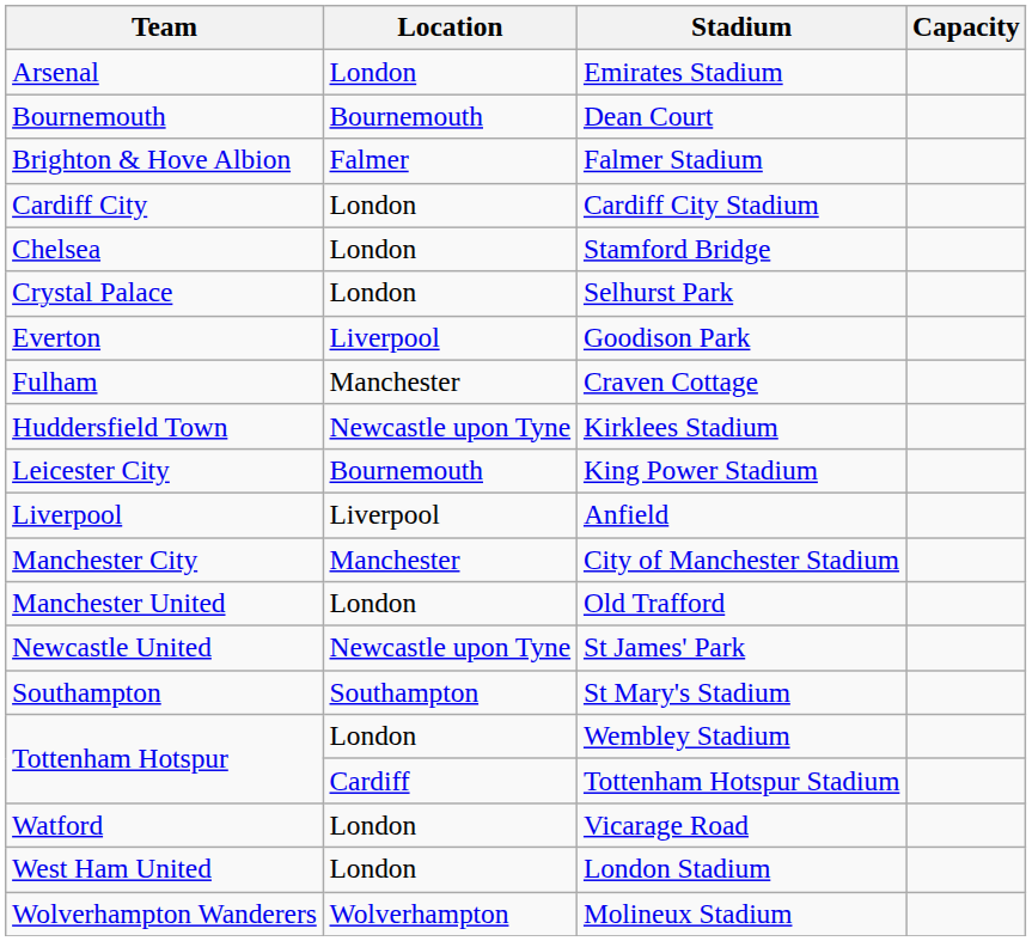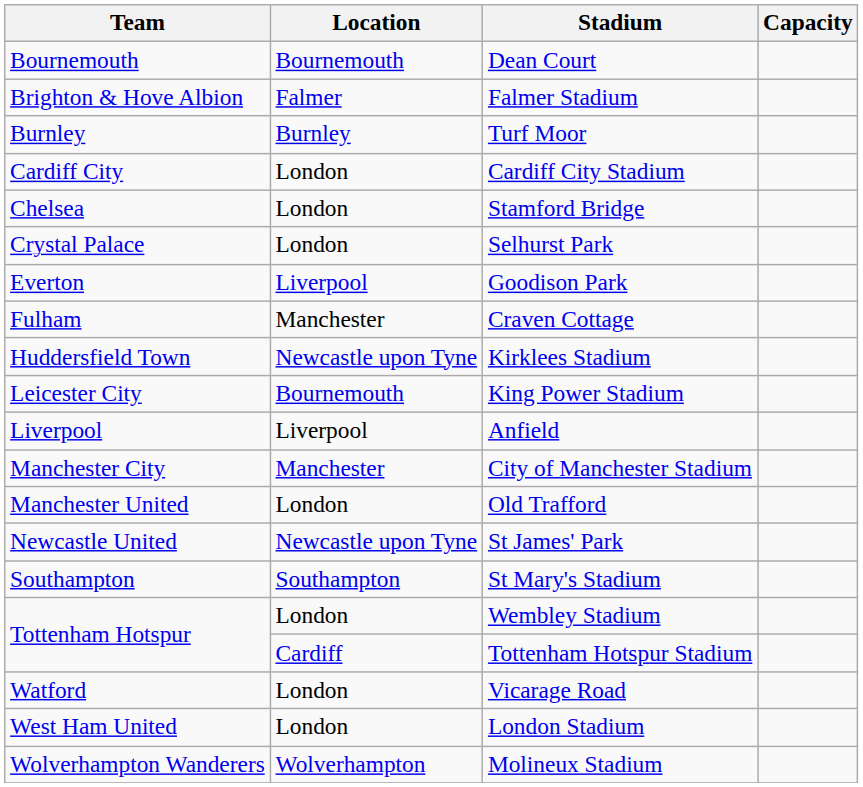 <table class="wikitable sortable">
 <tr>
 <th>Team</th>
 <th>Location</th>
 <th>Stadium</th>
 <th>Capacity</th>
-</tr>
-<tr>
-<td><a href='#'>Arsenal</a></td>
-<td><a href='#'>London</a> </td>
-<td><a href='#'>Emirates Stadium</a></td>
-<td style="text-align:center"></td>
 </tr>
 <tr>
 <td><a href='#'>Bournemouth</a></td>
 <td><a href='#'>Bournemouth</a></td>
 <td><a href='#'>Dean Court</a></td>
 <td style="text-align:center"></td>
 </tr>
 <tr>
 <td><a href='#'>Brighton & Hove Albion</a></td>
 <td><a href='#'>Falmer</a></td>
 <td><a href='#'>Falmer Stadium</a></td>
+<td style="text-align:center"></td>
+</tr>
+<tr>
+<td><a href='#'>Burnley</a></td>
+<td><a href='#'>Burnley</a></td>
+<td><a href='#'>Turf Moor</a></td>
 <td style="text-align:center"></td>
 </tr>
 <tr>
 <td><a href='#'>Cardiff City</a></td>
 <td>London </td>
 <td><a href='#'>Cardiff City Stadium</a></td>
 <td style="text-align:center"></td>
 </tr>
 <tr>
 <td><a href='#'>Chelsea</a></td>
 <td>London </td>
 <td><a href='#'>Stamford Bridge</a></td>
 <td style="text-align:center"></td>
 </tr>
 <tr>
 <td><a href='#'>Crystal Palace</a></td>
 <td>London </td>
 <td><a href='#'>Selhurst Park</a></td>
 <td style="text-align:center"></td>
 </tr>
 <tr>
 <td><a href='#'>Everton</a></td>
 <td><a href='#'>Liverpool</a> </td>
 <td><a href='#'>Goodison Park</a></td>
 <td style="text-align:center"></td>
 </tr>
 <tr>
 <td><a href='#'>Fulham</a></td>
 <td>Manchester </td>
 <td><a href='#'>Craven Cottage</a></td>
 <td style="text-align:center"></td>
 </tr>
 <tr>
 <td><a href='#'>Huddersfield Town</a></td>
 <td><a href='#'>Newcastle upon Tyne</a></td>
 <td><a href='#'>Kirklees Stadium</a></td>
 <td style="text-align:center"></td>
 </tr>
 <tr>
 <td><a href='#'>Leicester City</a></td>
 <td><a href='#'>Bournemouth</a></td>
 <td><a href='#'>King Power Stadium</a></td>
 <td style="text-align:center"></td>
 </tr>
 <tr>
 <td><a href='#'>Liverpool</a></td>
 <td>Liverpool </td>
 <td><a href='#'>Anfield</a></td>
 <td style="text-align:center"></td>
 </tr>
 <tr>
 <td><a href='#'>Manchester City</a></td>
 <td><a href='#'>Manchester</a> </td>
 <td><a href='#'>City of Manchester Stadium</a></td>
 <td style="text-align:center"></td>
 </tr>
 <tr>
 <td><a href='#'>Manchester United</a></td>
 <td>London </td>
 <td><a href='#'>Old Trafford</a></td>
 <td style="text-align:center"></td>
 </tr>
 <tr>
 <td><a href='#'>Newcastle United</a></td>
 <td><a href='#'>Newcastle upon Tyne</a></td>
 <td><a href='#'>St James' Park</a></td>
 <td style="text-align:center"></td>
 </tr>
 <tr>
 <td><a href='#'>Southampton</a></td>
 <td><a href='#'>Southampton</a></td>
 <td><a href='#'>St Mary's Stadium</a></td>
 <td style="text-align:center"></td>
 </tr>
 <tr>
 <td rowspan=2><a href='#'>Tottenham Hotspur</a></td>
 <td>London </td>
 <td><a href='#'>Wembley Stadium</a></td>
 <td style="text-align:center"></td>
 </tr>
 <tr>
 <td><a href='#'>Cardiff</a></td>
 <td><a href='#'>Tottenham Hotspur Stadium</a></td>
 <td style="text-align:center"></td>
 </tr>
 <tr>
 <td><a href='#'>Watford</a></td>
 <td>London </td>
 <td><a href='#'>Vicarage Road</a></td>
 <td style="text-align:center"></td>
 </tr>
 <tr>
 <td><a href='#'>West Ham United</a></td>
 <td>London </td>
 <td><a href='#'>London Stadium</a></td>
 <td style="text-align:center"></td>
 </tr>
 <tr>
 <td><a href='#'>Wolverhampton Wanderers</a></td>
 <td><a href='#'>Wolverhampton</a></td>
 <td><a href='#'>Molineux Stadium</a></td>
 <td style="text-align:center"></td>
 </tr>
 </table>
